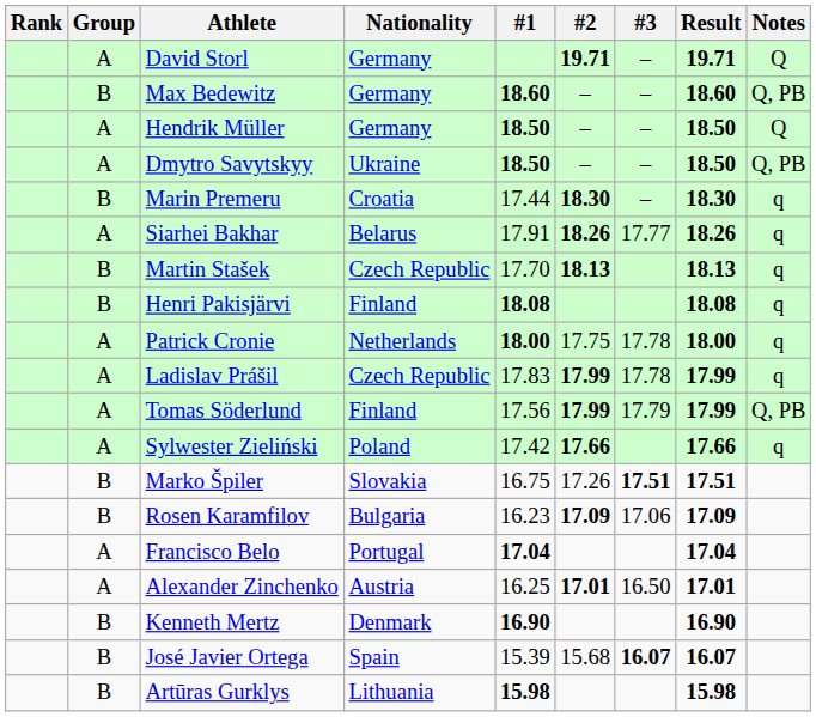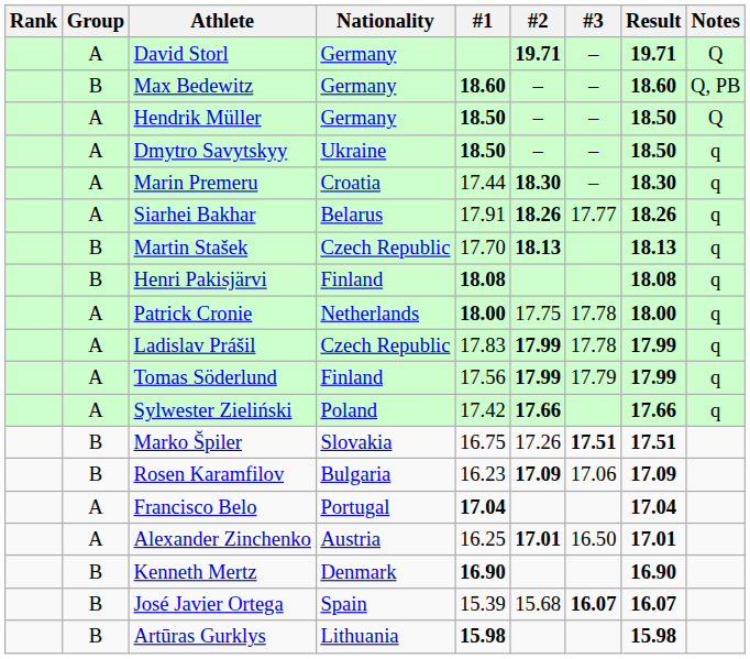 <table class="wikitable sortable" style="text-align:center">
 <tr>
 <th>Rank</th>
 <th>Group</th>
 <th>Athlete</th>
 <th>Nationality</th>
 <th>#1</th>
 <th>#2</th>
 <th>#3</th>
 <th>Result</th>
 <th>Notes</th>
 </tr>
 <tr bgcolor=ccffcc>
 <td></td>
 <td>A</td>
 <td align="left"><a href='#'>David Storl</a></td>
 <td align=left> <a href='#'>Germany</a></td>
 <td></td>
 <td><strong>19.71</strong></td>
 <td>–</td>
 <td><strong>19.71</strong></td>
 <td>Q</td>
 </tr>
 <tr bgcolor=ccffcc>
 <td></td>
 <td>B</td>
 <td align="left"><a href='#'>Max Bedewitz</a></td>
 <td align=left> <a href='#'>Germany</a></td>
 <td><strong>18.60</strong></td>
 <td>–</td>
 <td>–</td>
 <td><strong>18.60</strong></td>
 <td>Q, PB</td>
 </tr>
 <tr bgcolor=ccffcc>
 <td></td>
 <td>A</td>
 <td align="left"><a href='#'>Hendrik Müller</a></td>
 <td align=left> <a href='#'>Germany</a></td>
 <td><strong>18.50</strong></td>
 <td>–</td>
 <td>–</td>
 <td><strong>18.50</strong></td>
 <td>Q</td>
 </tr>
 <tr bgcolor=ccffcc>
 <td></td>
 <td>A</td>
 <td align="left"><a href='#'>Dmytro Savytskyy</a></td>
 <td align=left> <a href='#'>Ukraine</a></td>
 <td><strong>18.50</strong></td>
 <td>–</td>
 <td>–</td>
 <td><strong>18.50</strong></td>
-<td>Q, PB</td>
+<td>q</td>
 </tr>
 <tr bgcolor=ccffcc>
 <td></td>
-<td>B</td>
+<td>A</td>
 <td align="left"><a href='#'>Marin Premeru</a></td>
 <td align=left> <a href='#'>Croatia</a></td>
 <td>17.44</td>
 <td><strong>18.30</strong></td>
 <td>–</td>
 <td><strong>18.30</strong></td>
 <td>q</td>
 </tr>
 <tr bgcolor=ccffcc>
 <td></td>
 <td>A</td>
 <td align="left"><a href='#'>Siarhei Bakhar</a></td>
 <td align=left> <a href='#'>Belarus</a></td>
 <td>17.91</td>
 <td><strong>18.26</strong></td>
 <td>17.77</td>
 <td><strong>18.26</strong></td>
 <td>q</td>
 </tr>
 <tr bgcolor=ccffcc>
 <td></td>
 <td>B</td>
 <td align="left"><a href='#'>Martin Stašek</a></td>
 <td align=left> <a href='#'>Czech Republic</a></td>
 <td>17.70</td>
 <td><strong>18.13</strong></td>
 <td></td>
 <td><strong>18.13</strong></td>
 <td>q</td>
 </tr>
 <tr bgcolor=ccffcc>
 <td></td>
 <td>B</td>
 <td align="left"><a href='#'>Henri Pakisjärvi</a></td>
 <td align=left> <a href='#'>Finland</a></td>
 <td><strong>18.08</strong></td>
 <td></td>
 <td></td>
 <td><strong>18.08</strong></td>
 <td>q</td>
 </tr>
 <tr bgcolor=ccffcc>
 <td></td>
 <td>A</td>
 <td align="left"><a href='#'>Patrick Cronie</a></td>
 <td align=left> <a href='#'>Netherlands</a></td>
 <td><strong>18.00</strong></td>
 <td>17.75</td>
 <td>17.78</td>
 <td><strong>18.00</strong></td>
 <td>q</td>
 </tr>
 <tr bgcolor=ccffcc>
 <td></td>
 <td>A</td>
 <td align="left"><a href='#'>Ladislav Prášil</a></td>
 <td align=left> <a href='#'>Czech Republic</a></td>
 <td>17.83</td>
 <td><strong>17.99</strong></td>
 <td>17.78</td>
 <td><strong>17.99</strong></td>
 <td>q</td>
 </tr>
 <tr bgcolor=ccffcc>
 <td></td>
 <td>A</td>
 <td align="left"><a href='#'>Tomas Söderlund</a></td>
 <td align=left> <a href='#'>Finland</a></td>
 <td>17.56</td>
 <td><strong>17.99</strong></td>
 <td>17.79</td>
 <td><strong>17.99</strong></td>
-<td>Q, PB</td>
+<td>q</td>
 </tr>
 <tr bgcolor=ccffcc>
 <td></td>
 <td>A</td>
 <td align="left"><a href='#'>Sylwester Zieliński</a></td>
 <td align=left> <a href='#'>Poland</a></td>
 <td>17.42</td>
 <td><strong>17.66</strong></td>
 <td></td>
 <td><strong>17.66</strong></td>
 <td>q</td>
 </tr>
 <tr>
 <td></td>
 <td>B</td>
 <td align="left"><a href='#'>Marko Špiler</a></td>
 <td align=left> <a href='#'>Slovakia</a></td>
 <td>16.75</td>
 <td>17.26</td>
 <td><strong>17.51</strong></td>
 <td><strong>17.51</strong></td>
 <td></td>
 </tr>
 <tr>
 <td></td>
 <td>B</td>
 <td align="left"><a href='#'>Rosen Karamfilov</a></td>
 <td align=left> <a href='#'>Bulgaria</a></td>
 <td>16.23</td>
 <td><strong>17.09</strong></td>
 <td>17.06</td>
 <td><strong>17.09</strong></td>
 <td></td>
 </tr>
 <tr>
 <td></td>
 <td>A</td>
 <td align="left"><a href='#'>Francisco Belo</a></td>
 <td align=left> <a href='#'>Portugal</a></td>
 <td><strong>17.04</strong></td>
 <td></td>
 <td></td>
 <td><strong>17.04</strong></td>
 <td></td>
 </tr>
 <tr>
 <td></td>
 <td>A</td>
 <td align="left"><a href='#'>Alexander Zinchenko</a></td>
 <td align=left> <a href='#'>Austria</a></td>
 <td>16.25</td>
 <td><strong>17.01</strong></td>
 <td>16.50</td>
 <td><strong>17.01</strong></td>
 <td></td>
 </tr>
 <tr>
 <td></td>
 <td>B</td>
 <td align="left"><a href='#'>Kenneth Mertz</a></td>
 <td align=left> <a href='#'>Denmark</a></td>
 <td><strong>16.90</strong></td>
 <td></td>
 <td></td>
 <td><strong>16.90</strong></td>
 <td></td>
 </tr>
 <tr>
 <td></td>
 <td>B</td>
 <td align="left"><a href='#'>José Javier Ortega</a></td>
 <td align=left> <a href='#'>Spain</a></td>
 <td>15.39</td>
 <td>15.68</td>
 <td><strong>16.07</strong></td>
 <td><strong>16.07</strong></td>
 <td></td>
 </tr>
 <tr>
 <td></td>
 <td>B</td>
 <td align="left"><a href='#'>Artūras Gurklys</a></td>
 <td align=left> <a href='#'>Lithuania</a></td>
 <td><strong>15.98</strong></td>
 <td></td>
 <td></td>
 <td><strong>15.98</strong></td>
 <td></td>
 </tr>
 </table>
